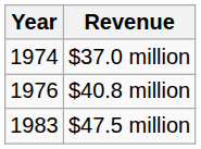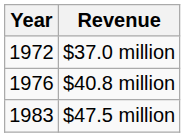 <table class="wikitable">
 <tr>
 <th>Year</th>
 <th>Revenue</th>
 </tr>
 <tr>
-<td>1974</td>
+<td>1972</td>
 <td>$37.0 million</td>
 </tr>
 <tr>
 <td>1976</td>
 <td>$40.8 million</td>
 </tr>
 <tr>
 <td>1983</td>
 <td>$47.5 million</td>
 </tr>
 </table>
